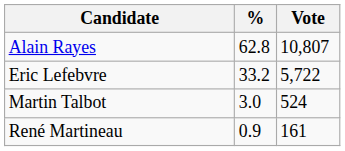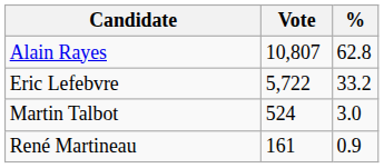 <table class="wikitable">
 <tr>
 <th bgcolor="#DDDDFF" width="200px">Candidate</th>
+<th bgcolor="#DDDDFF" width="50px">Vote</th>
 <th bgcolor="#DDDDFF" width="30px">%</th>
-<th bgcolor="#DDDDFF" width="50px">Vote</th>
 </tr>
 <tr>
 <td><a href='#'>Alain Rayes</a></td>
+<td>10,807</td>
 <td>62.8</td>
-<td>10,807</td>
 </tr>
 <tr>
 <td>Eric Lefebvre</td>
+<td>5,722</td>
 <td>33.2</td>
-<td>5,722</td>
 </tr>
 <tr>
 <td>Martin Talbot</td>
+<td>524</td>
 <td>3.0</td>
-<td>524</td>
 </tr>
 <tr>
 <td>René Martineau</td>
+<td>161</td>
 <td>0.9</td>
-<td>161</td>
 </tr>
 </table>
